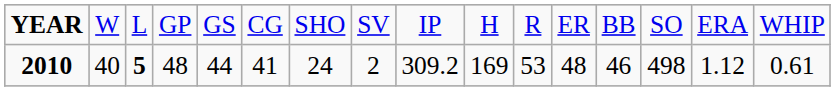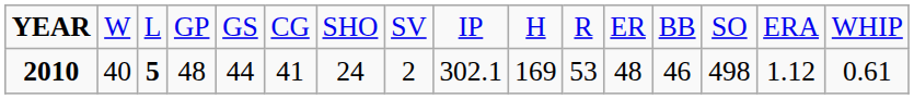 <table class="wikitable">
 <tr align=center>
 <td><strong>YEAR</strong></td>
 <td><a href='#'>W</a></td>
 <td><a href='#'>L</a></td>
 <td><a href='#'>GP</a></td>
 <td><a href='#'>GS</a></td>
 <td><a href='#'>CG</a></td>
 <td><a href='#'>SHO</a></td>
 <td><a href='#'>SV</a></td>
 <td><a href='#'>IP</a></td>
 <td><a href='#'>H</a></td>
 <td><a href='#'>R</a></td>
 <td><a href='#'>ER</a></td>
 <td><a href='#'>BB</a></td>
 <td><a href='#'>SO</a></td>
 <td><a href='#'>ERA</a></td>
 <td><a href='#'>WHIP</a></td>
 </tr>
 <tr align=center>
 <td><strong>2010</strong></td>
 <td>40</td>
 <td><strong>5</strong></td>
 <td>48</td>
 <td>44</td>
 <td>41</td>
 <td>24</td>
 <td>2</td>
-<td>309.2</td>
+<td>302.1</td>
 <td>169</td>
 <td>53</td>
 <td>48</td>
 <td>46</td>
 <td>498</td>
 <td>1.12</td>
 <td>0.61</td>
 </tr>
 </table>
